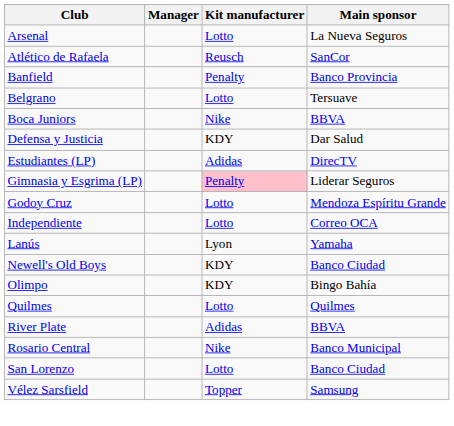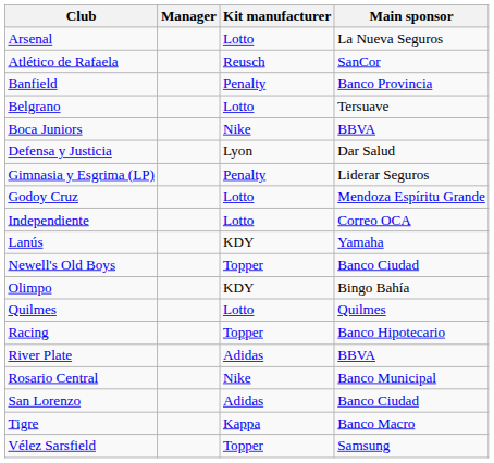 <table class="wikitable sortable">
 <tr>
 <th>Club</th>
 <th>Manager</th>
 <th>Kit manufacturer</th>
 <th>Main sponsor</th>
 </tr>
 <tr>
 <td><a href='#'>Arsenal</a></td>
 <td> </td>
 <td><a href='#'>Lotto</a></td>
 <td>La Nueva Seguros</td>
 </tr>
 <tr>
 <td><a href='#'>Atlético de Rafaela</a></td>
 <td> </td>
 <td><a href='#'>Reusch</a></td>
 <td><a href='#'>SanCor</a></td>
 </tr>
 <tr>
 <td><a href='#'>Banfield</a></td>
 <td> </td>
 <td><a href='#'>Penalty</a></td>
 <td><a href='#'>Banco Provincia</a></td>
 </tr>
 <tr>
 <td><a href='#'>Belgrano</a></td>
 <td> </td>
 <td><a href='#'>Lotto</a></td>
 <td>Tersuave</td>
 </tr>
 <tr>
 <td><a href='#'>Boca Juniors</a></td>
 <td> </td>
 <td><a href='#'>Nike</a></td>
 <td><a href='#'>BBVA</a></td>
 </tr>
 <tr>
 <td><a href='#'>Defensa y Justicia</a></td>
 <td> </td>
-<td>KDY</td>
+<td>Lyon</td>
 <td>Dar Salud</td>
-</tr>
-<tr>
-<td><a href='#'>Estudiantes (LP)</a></td>
-<td> </td>
-<td><a href='#'>Adidas</a></td>
-<td><a href='#'>DirecTV</a></td>
 </tr>
 <tr>
 <td><a href='#'>Gimnasia y Esgrima (LP)</a></td>
 <td> </td>
-<td style="background: pink;"><a href='#'>Penalty</a></td>
+<td><a href='#'>Penalty</a></td>
 <td>Liderar Seguros</td>
 </tr>
 <tr>
 <td><a href='#'>Godoy Cruz</a></td>
 <td> </td>
 <td><a href='#'>Lotto</a></td>
 <td><a href='#'>Mendoza Espíritu Grande</a></td>
 </tr>
 <tr>
 <td><a href='#'>Independiente</a></td>
 <td> </td>
 <td><a href='#'>Lotto</a></td>
 <td><a href='#'>Correo OCA</a></td>
 </tr>
 <tr>
 <td><a href='#'>Lanús</a></td>
 <td> </td>
-<td>Lyon</td>
+<td>KDY</td>
 <td><a href='#'>Yamaha</a></td>
 </tr>
 <tr>
 <td><a href='#'>Newell's Old Boys</a></td>
 <td> </td>
-<td>KDY</td>
+<td><a href='#'>Topper</a></td>
 <td><a href='#'>Banco Ciudad</a></td>
 </tr>
 <tr>
 <td><a href='#'>Olimpo</a></td>
 <td> </td>
 <td>KDY</td>
 <td>Bingo Bahía</td>
 </tr>
 <tr>
 <td><a href='#'>Quilmes</a></td>
 <td> </td>
 <td><a href='#'>Lotto</a></td>
 <td><a href='#'>Quilmes</a></td>
+</tr>
+<tr>
+<td><a href='#'>Racing</a></td>
+<td> </td>
+<td><a href='#'>Topper</a></td>
+<td><a href='#'>Banco Hipotecario</a></td>
 </tr>
 <tr>
 <td><a href='#'>River Plate</a></td>
 <td> </td>
 <td><a href='#'>Adidas</a></td>
 <td><a href='#'>BBVA</a></td>
 </tr>
 <tr>
 <td><a href='#'>Rosario Central</a></td>
 <td> </td>
 <td><a href='#'>Nike</a></td>
 <td><a href='#'>Banco Municipal</a></td>
 </tr>
 <tr>
 <td><a href='#'>San Lorenzo</a></td>
 <td> </td>
-<td><a href='#'>Lotto</a></td>
+<td><a href='#'>Adidas</a></td>
 <td><a href='#'>Banco Ciudad</a></td>
+</tr>
+<tr>
+<td><a href='#'>Tigre</a></td>
+<td> </td>
+<td><a href='#'>Kappa</a></td>
+<td><a href='#'>Banco Macro</a></td>
 </tr>
 <tr>
 <td><a href='#'>Vélez Sarsfield</a></td>
 <td> </td>
 <td><a href='#'>Topper</a></td>
 <td><a href='#'>Samsung</a></td>
 </tr>
 </table>
